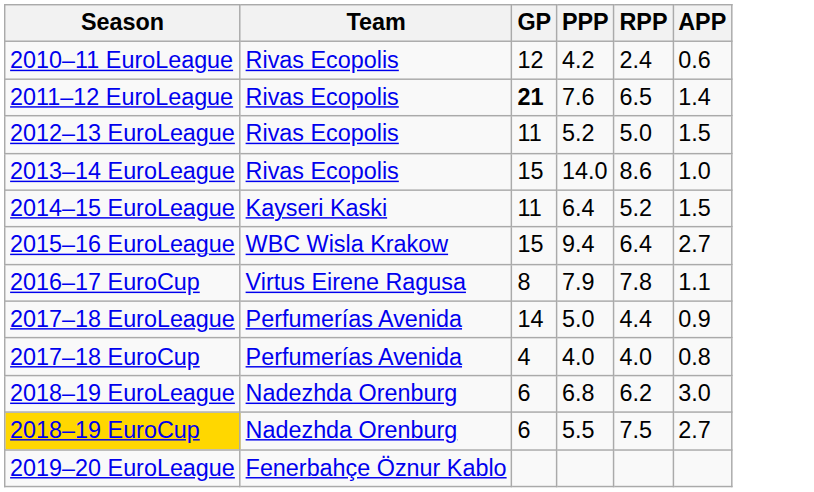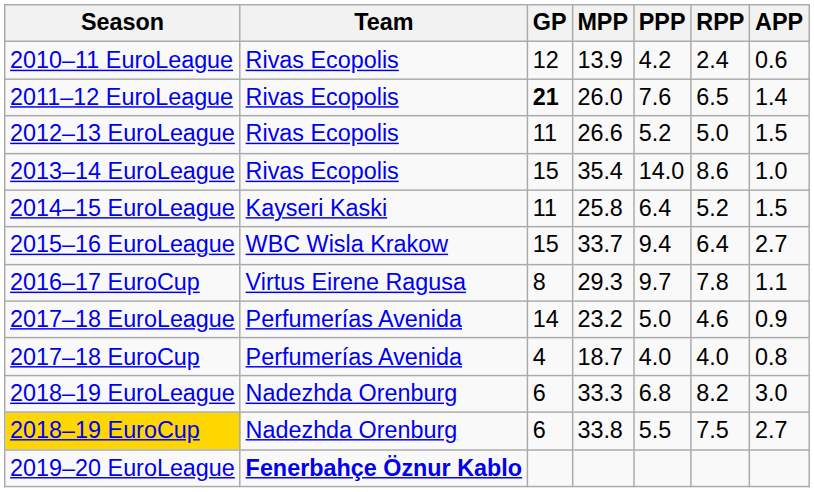 <table class="wikitable">
 <tr>
 <th>Season</th>
 <th>Team</th>
 <th>GP</th>
+<th>MPP</th>
 <th>PPP</th>
 <th>RPP</th>
 <th>APP</th>
 </tr>
 <tr>
 <td><a href='#'>2010–11 EuroLeague</a></td>
 <td> <a href='#'>Rivas Ecopolis</a></td>
 <td>12</td>
+<td>13.9</td>
 <td>4.2</td>
 <td>2.4</td>
 <td>0.6</td>
 </tr>
 <tr>
 <td><a href='#'>2011–12 EuroLeague</a></td>
 <td> <a href='#'>Rivas Ecopolis</a></td>
 <td><strong>21</strong></td>
+<td>26.0</td>
 <td>7.6</td>
 <td>6.5</td>
 <td>1.4</td>
 </tr>
 <tr>
 <td><a href='#'>2012–13 EuroLeague</a></td>
 <td> <a href='#'>Rivas Ecopolis</a></td>
 <td>11</td>
+<td>26.6</td>
 <td>5.2</td>
 <td>5.0</td>
 <td>1.5</td>
 </tr>
 <tr>
 <td><a href='#'>2013–14 EuroLeague</a></td>
 <td> <a href='#'>Rivas Ecopolis</a></td>
 <td>15</td>
+<td>35.4</td>
 <td>14.0</td>
 <td>8.6</td>
 <td>1.0</td>
 </tr>
 <tr>
 <td><a href='#'>2014–15 EuroLeague</a></td>
 <td> <a href='#'>Kayseri Kaski</a></td>
 <td>11</td>
+<td>25.8</td>
 <td>6.4</td>
 <td>5.2</td>
 <td>1.5</td>
 </tr>
 <tr>
 <td><a href='#'>2015–16 EuroLeague</a></td>
 <td> <a href='#'>WBC Wisla Krakow</a></td>
 <td>15</td>
+<td>33.7</td>
 <td>9.4</td>
 <td>6.4</td>
 <td>2.7</td>
 </tr>
 <tr>
 <td><a href='#'>2016–17 EuroCup</a></td>
 <td> <a href='#'>Virtus Eirene Ragusa</a></td>
 <td>8</td>
-<td>7.9</td>
+<td>29.3</td>
+<td>9.7</td>
 <td>7.8</td>
 <td>1.1</td>
 </tr>
 <tr>
 <td><a href='#'>2017–18 EuroLeague</a></td>
 <td> <a href='#'>Perfumerías Avenida</a></td>
 <td>14</td>
+<td>23.2</td>
 <td>5.0</td>
-<td>4.4</td>
+<td>4.6</td>
 <td>0.9</td>
 </tr>
 <tr>
 <td><a href='#'>2017–18 EuroCup</a></td>
 <td> <a href='#'>Perfumerías Avenida</a></td>
 <td>4</td>
+<td>18.7</td>
 <td>4.0</td>
 <td>4.0</td>
 <td>0.8</td>
 </tr>
 <tr>
 <td><a href='#'>2018–19 EuroLeague</a></td>
 <td> <a href='#'>Nadezhda Orenburg</a></td>
 <td>6</td>
+<td>33.3</td>
 <td>6.8</td>
-<td>6.2</td>
+<td>8.2</td>
 <td>3.0</td>
 </tr>
 <tr>
 <td bgcolor=gold><a href='#'>2018–19 EuroCup</a></td>
 <td> <a href='#'>Nadezhda Orenburg</a></td>
 <td>6</td>
+<td>33.8</td>
 <td>5.5</td>
 <td>7.5</td>
 <td>2.7</td>
 </tr>
 <tr>
 <td><a href='#'>2019–20 EuroLeague</a></td>
-<td> <a href='#'>Fenerbahçe Öznur Kablo</a></td>
+<td><strong> <a href='#'>Fenerbahçe Öznur Kablo</a></strong></td>
+<td></td>
 <td></td>
 <td></td>
 <td></td>
 <td></td>
 </tr>
 </table>
